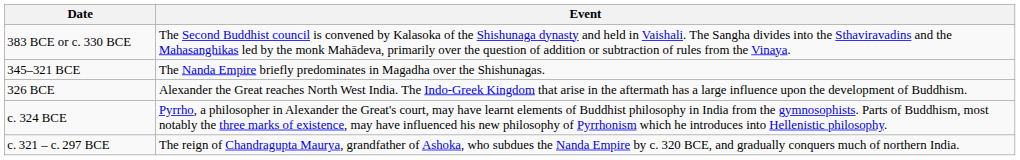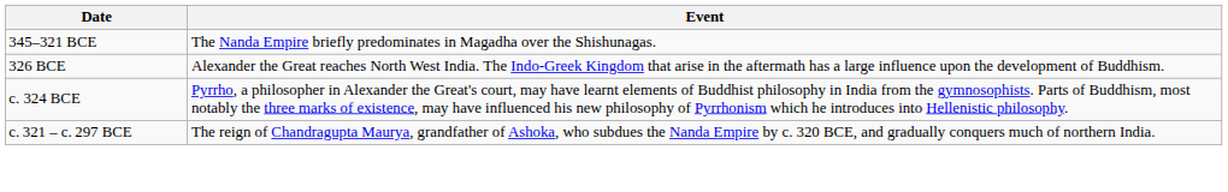 <table class="wikitable" width="100%">
 <tr>
 <th style="width:15%">Date</th>
 <th>Event</th>
-</tr>
-<tr>
-<td>383 BCE or c. 330 BCE</td>
-<td>The <a href='#'>Second Buddhist council</a> is convened by Kalasoka of the <a href='#'>Shishunaga dynasty</a> and held in <a href='#'>Vaishali</a>. The Sangha divides into the <a href='#'>Sthaviravadins</a> and the <a href='#'>Mahasanghikas</a> led by the monk Mahādeva, primarily over the question of addition or subtraction of rules from the <a href='#'>Vinaya</a>.</td>
 </tr>
 <tr>
 <td>345–321 BCE</td>
 <td>The <a href='#'>Nanda Empire</a> briefly predominates in Magadha over the Shishunagas.</td>
 </tr>
 <tr>
 <td>326 BCE</td>
 <td>Alexander the Great reaches North West India. The <a href='#'>Indo-Greek Kingdom</a> that arise in the aftermath has a large influence upon the development of Buddhism.</td>
 </tr>
 <tr>
 <td>c. 324 BCE</td>
 <td><a href='#'>Pyrrho</a>, a philosopher in Alexander the Great's court, may have learnt elements of Buddhist philosophy in India from the <a href='#'>gymnosophists</a>. Parts of Buddhism, most notably the <a href='#'>three marks of existence</a>, may have influenced his new philosophy of <a href='#'>Pyrrhonism</a> which he introduces into <a href='#'>Hellenistic philosophy</a>.</td>
 </tr>
 <tr>
 <td>c. 321 – c. 297 BCE</td>
 <td>The reign of <a href='#'>Chandragupta Maurya</a>, grandfather of <a href='#'>Ashoka</a>, who subdues the <a href='#'>Nanda Empire</a> by c. 320 BCE, and gradually conquers much of northern India.</td>
 </tr>
 </table>
